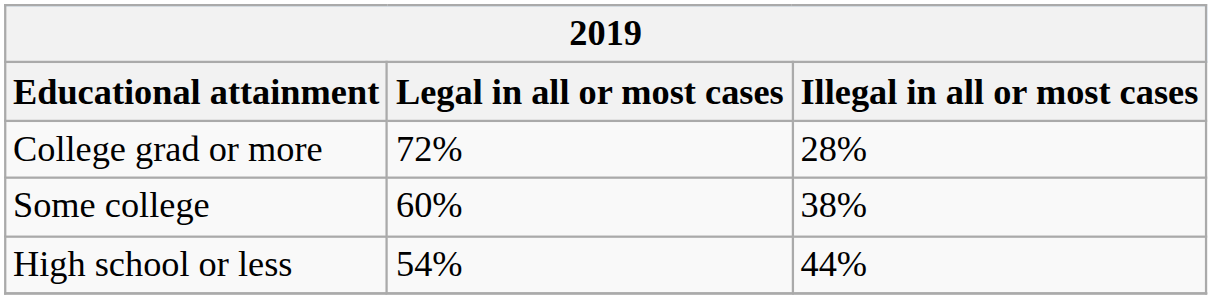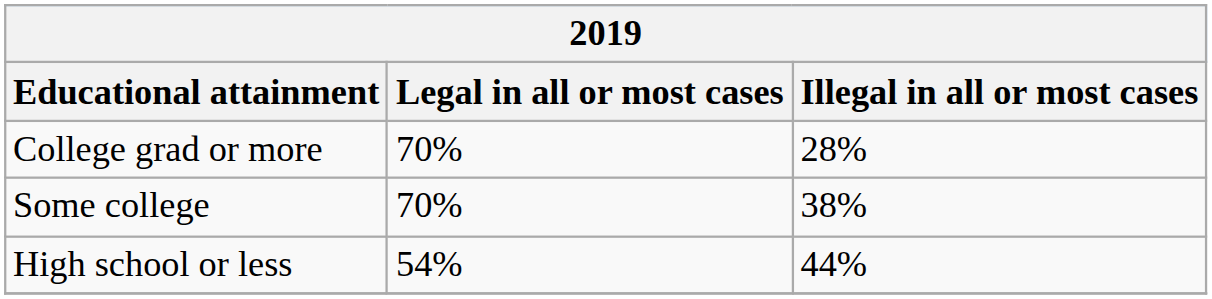 <table class="wikitable" style="margin:1em auto;">
 <tr style="background:#a0d0ff;">
 <th colspan="3">2019</th>
 </tr>
 <tr>
 <th>Educational attainment</th>
 <th>Legal in all or most cases</th>
 <th>Illegal in all or most cases</th>
 </tr>
 <tr>
 <td>College grad or more</td>
-<td>72%</td>
+<td>70%</td>
 <td>28%</td>
 </tr>
 <tr>
 <td>Some college</td>
-<td>60%</td>
+<td>70%</td>
 <td>38%</td>
 </tr>
 <tr>
 <td>High school or less</td>
 <td>54%</td>
 <td>44%</td>
 </tr>
 <tr>
 </tr>
 </table>
